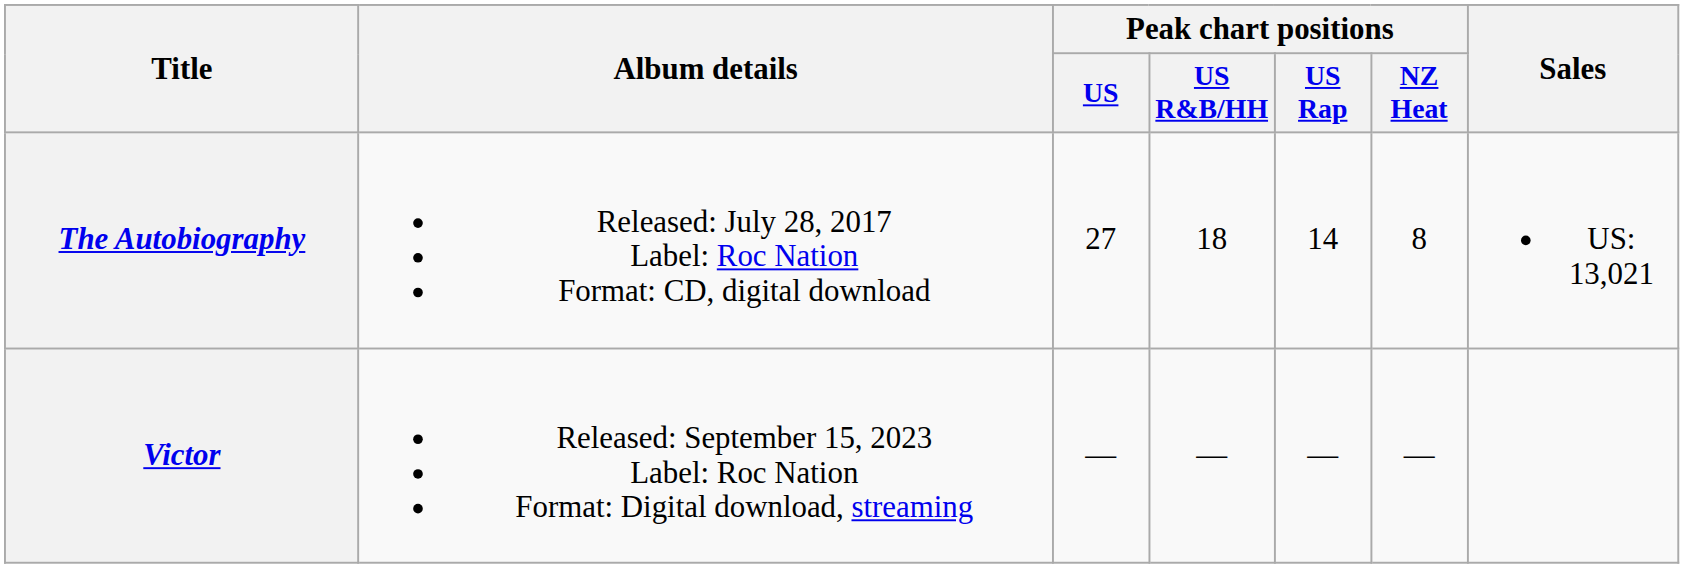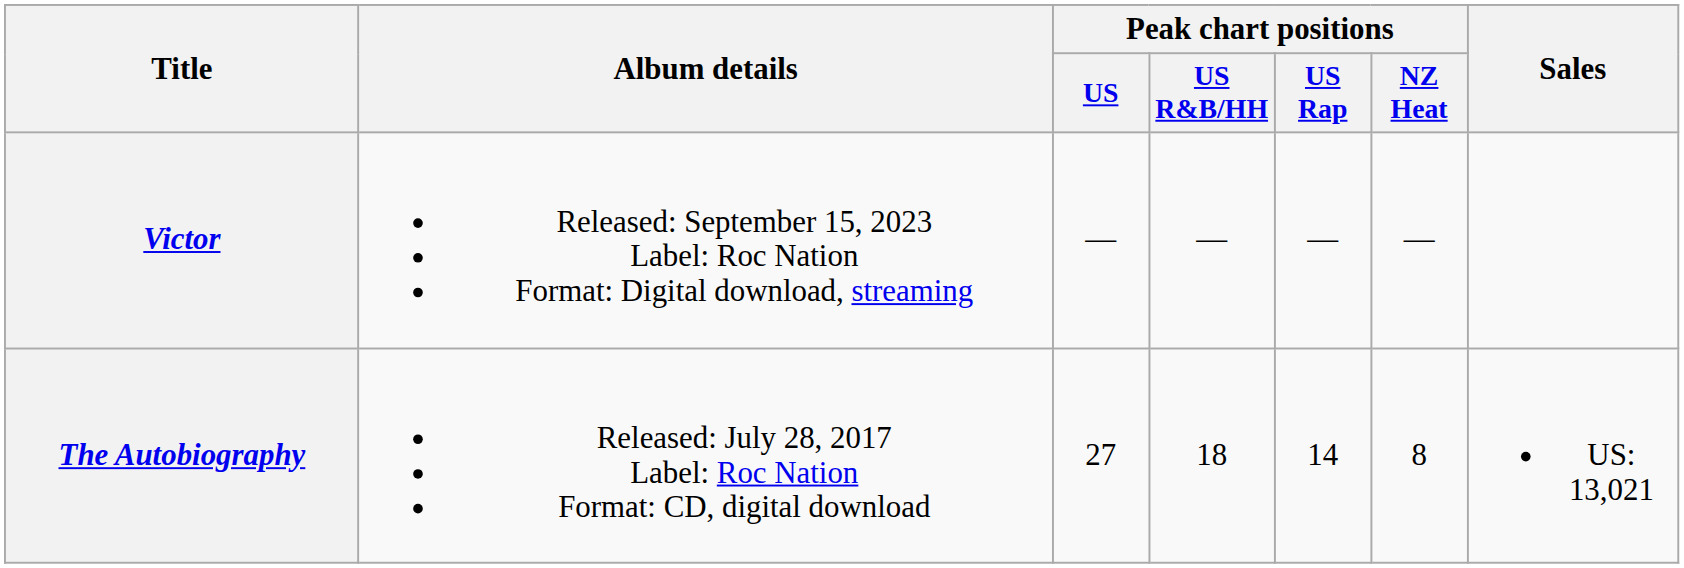 <table class="wikitable plainrowheaders" style="text-align:center;">
 <tr>
 <th scope="col" rowspan="2" style="width:11em;">Title</th>
 <th scope="col" rowspan="2" style="width:22em;">Album details</th>
 <th scope="col" colspan="4">Peak chart positions</th>
 <th scope="col" rowspan="2">Sales</th>
 </tr>
 <tr>
 <th scope="col" style="width:3em;font-size:90%;"><a href='#'>US</a><br></th>
 <th scope="col" style="width:3em;font-size:90%;"><a href='#'>US<br>R&B/HH</a><br></th>
 <th scope="col" style="width:3em;font-size:90%;"><a href='#'>US <br>Rap</a><br></th>
 <th scope="col" style="width:3em;font-size:90%;"><a href='#'>NZ<br>Heat</a><br></th>
 </tr>
 <tr>
+<th scope="row"><em><a href='#'>Victor</a></em></th>
+<td><br><ul><li>Released: September 15, 2023</li><li>Label: Roc Nation</li><li>Format: Digital download, <a href='#'>streaming</a></li></ul></td>
+<td>—</td>
+<td>—</td>
+<td>—</td>
+<td>—</td>
+<td></td>
+</tr>
+<tr>
 <th scope="row"><em><a href='#'>The Autobiography</a></em></th>
 <td><br><ul><li>Released: July 28, 2017</li><li>Label: <a href='#'>Roc Nation</a></li><li>Format: CD, digital download</li></ul></td>
 <td>27</td>
 <td>18</td>
 <td>14</td>
 <td>8</td>
 <td><br><ul><li>US: 13,021</li></ul></td>
 </tr>
-<tr>
-<th scope="row"><em><a href='#'>Victor</a></em></th>
-<td><br><ul><li>Released: September 15, 2023</li><li>Label: Roc Nation</li><li>Format: Digital download, <a href='#'>streaming</a></li></ul></td>
-<td>—</td>
-<td>—</td>
-<td>—</td>
-<td>—</td>
-<td></td>
-</tr>
 </table>
